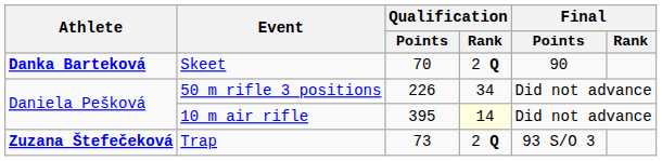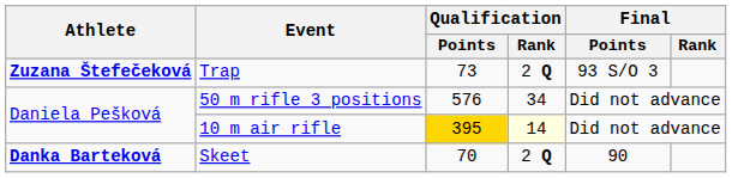 <table class="wikitable" style="font-size:90%">
 <tr>
 <th rowspan="2">Athlete</th>
 <th rowspan="2">Event</th>
 <th colspan=2>Qualification</th>
 <th colspan=2>Final</th>
 </tr>
 <tr style="font-size:95%">
 <th>Points</th>
 <th>Rank</th>
 <th>Points</th>
 <th>Rank</th>
 </tr>
 <tr align=center>
+<td align=left><strong><a href='#'>Zuzana Štefečeková</a></strong></td>
+<td align=left><a href='#'>Trap</a></td>
+<td>73</td>
+<td>2 <strong>Q</strong></td>
+<td>93 S/O 3</td>
+<td></td>
+</tr>
+<tr align=center>
+<td align=left rowspan=2><a href='#'>Daniela Pešková</a></td>
+<td align=left><a href='#'>50 m rifle 3 positions</a></td>
+<td>576</td>
+<td>34</td>
+<td colspan=2>Did not advance</td>
+</tr>
+<tr align=center>
+<td align=left><a href='#'>10 m air rifle</a></td>
+<td style="background: gold;">395</td>
+<td style="background: lightyellow;">14</td>
+<td colspan=2>Did not advance</td>
+</tr>
+<tr align=center>
 <td align=left><strong><a href='#'>Danka Barteková</a></strong></td>
 <td align=left><a href='#'>Skeet</a></td>
 <td>70</td>
 <td>2 <strong>Q</strong></td>
 <td>90</td>
 <td></td>
 </tr>
-<tr align=center>
-<td align=left rowspan=2><a href='#'>Daniela Pešková</a></td>
-<td align=left><a href='#'>50 m rifle 3 positions</a></td>
-<td>226</td>
-<td>34</td>
-<td colspan=2>Did not advance</td>
-</tr>
-<tr align=center>
-<td align=left><a href='#'>10 m air rifle</a></td>
-<td>395</td>
-<td style="background: lightyellow;">14</td>
-<td colspan=2>Did not advance</td>
-</tr>
-<tr align=center>
-<td align=left><strong><a href='#'>Zuzana Štefečeková</a></strong></td>
-<td align=left><a href='#'>Trap</a></td>
-<td>73</td>
-<td>2 <strong>Q</strong></td>
-<td>93 S/O 3</td>
-<td></td>
-</tr>
 </table>
